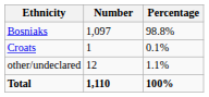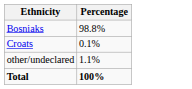 <table class="wikitable">
 <tr>
 <th width="100px">Ethnicity</th>
-<th width="80px">Number</th>
 <th width="80px">Percentage</th>
 </tr>
 <tr>
 <td><a href='#'>Bosniaks</a></td>
-<td>1,097</td>
 <td>98.8%</td>
 </tr>
 <tr>
 <td><a href='#'>Croats</a></td>
-<td>1</td>
 <td>0.1%</td>
 </tr>
 <tr>
 <td>other/undeclared</td>
-<td>12</td>
 <td>1.1%</td>
 </tr>
 <tr>
 <td><strong>Total</strong></td>
-<td><strong>1,110</strong></td>
 <td><strong>100%</strong></td>
 </tr>
 </table>
